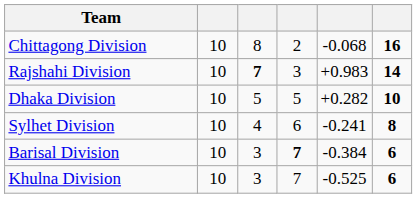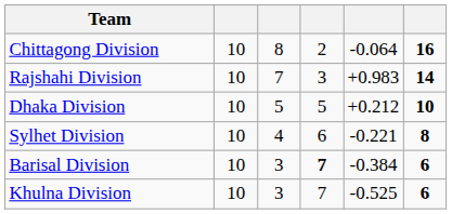 <table class="wikitable">
 <tr>
 <th width=175>Team</th>
 <th width=30></th>
 <th width=30></th>
 <th width=30></th>
 <th width=30></th>
 <th width=30></th>
 </tr>
 <tr>
 <td><a href='#'>Chittagong Division</a></td>
 <td align=center>10</td>
 <td align=center>8</td>
 <td align=center>2</td>
-<td align=center>-0.068</td>
+<td align=center>-0.064</td>
 <td align=center><strong>16</strong></td>
 </tr>
 <tr>
 <td><a href='#'>Rajshahi Division</a></td>
 <td align=center>10</td>
-<td align=center><strong>7</strong></td>
+<td align=center>7</td>
 <td align=center>3</td>
 <td align=center>+0.983</td>
 <td align=center><strong>14</strong></td>
 </tr>
 <tr>
 <td><a href='#'>Dhaka Division</a></td>
 <td align=center>10</td>
 <td align=center>5</td>
 <td align=center>5</td>
-<td align=center>+0.282</td>
+<td align=center>+0.212</td>
 <td align=center><strong>10</strong></td>
 </tr>
 <tr>
 <td><a href='#'>Sylhet Division</a></td>
 <td align=center>10</td>
 <td align=center>4</td>
 <td align=center>6</td>
-<td align=center>-0.241</td>
+<td align=center>-0.221</td>
 <td align=center><strong>8</strong></td>
 </tr>
 <tr>
 <td><a href='#'>Barisal Division</a></td>
 <td align=center>10</td>
 <td align=center>3</td>
 <td align=center><strong>7</strong></td>
 <td align=center>-0.384</td>
 <td align=center><strong>6</strong></td>
 </tr>
 <tr>
 <td><a href='#'>Khulna Division</a></td>
 <td align=center>10</td>
 <td align=center>3</td>
 <td align=center>7</td>
 <td align=center>-0.525</td>
 <td align=center><strong>6</strong></td>
 </tr>
 </table>
